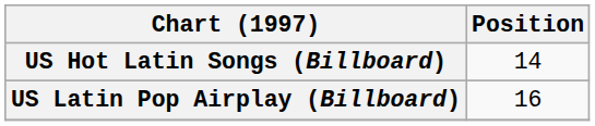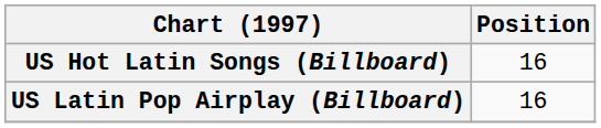 <table class="wikitable plainrowheaders " style="text-align:center">
 <tr>
 <th scope="col">Chart (1997)</th>
 <th scope="col">Position</th>
 </tr>
 <tr>
 <th scope="row">US Hot Latin Songs (<em>Billboard</em>)</th>
-<td>14</td>
+<td>16</td>
 </tr>
 <tr>
 <th scope="row">US Latin Pop Airplay (<em>Billboard</em>)</th>
 <td>16</td>
 </tr>
 <tr>
 </tr>
 </table>
